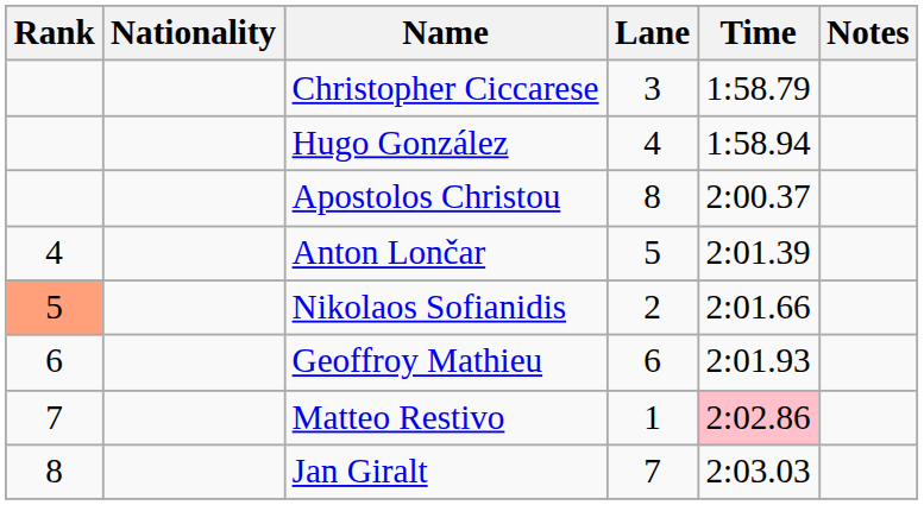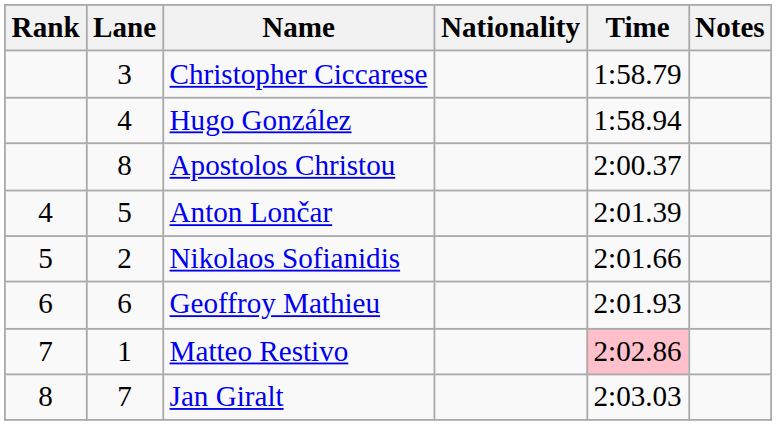 <table class="wikitable sortable" style="text-align:center">
 <tr>
 <th>Rank</th>
+<th>Lane</th>
+<th>Name</th>
 <th>Nationality</th>
-<th>Name</th>
-<th>Lane</th>
 <th>Time</th>
 <th>Notes</th>
 </tr>
 <tr>
 <td></td>
+<td>3</td>
+<td align="left"><a href='#'>Christopher Ciccarese</a></td>
 <td align="left"></td>
-<td align="left"><a href='#'>Christopher Ciccarese</a></td>
-<td>3</td>
 <td>1:58.79</td>
 <td></td>
 </tr>
 <tr>
 <td></td>
+<td>4</td>
+<td align="left"><a href='#'>Hugo González</a></td>
 <td align="left"></td>
-<td align="left"><a href='#'>Hugo González</a></td>
-<td>4</td>
 <td>1:58.94</td>
 <td></td>
 </tr>
 <tr>
 <td></td>
+<td>8</td>
+<td align="left"><a href='#'>Apostolos Christou</a></td>
 <td align="left"></td>
-<td align="left"><a href='#'>Apostolos Christou</a></td>
-<td>8</td>
 <td>2:00.37</td>
 <td></td>
 </tr>
 <tr>
 <td>4</td>
+<td>5</td>
+<td align="left"><a href='#'>Anton Lončar</a></td>
 <td align="left"></td>
-<td align="left"><a href='#'>Anton Lončar</a></td>
-<td>5</td>
 <td>2:01.39</td>
 <td></td>
 </tr>
 <tr>
-<td style="background: lightsalmon;">5</td>
+<td>5</td>
+<td>2</td>
+<td align="left"><a href='#'>Nikolaos Sofianidis</a></td>
 <td align="left"></td>
-<td align="left"><a href='#'>Nikolaos Sofianidis</a></td>
-<td>2</td>
 <td>2:01.66</td>
 <td></td>
 </tr>
 <tr>
 <td>6</td>
+<td>6</td>
+<td align="left"><a href='#'>Geoffroy Mathieu</a></td>
 <td align="left"></td>
-<td align="left"><a href='#'>Geoffroy Mathieu</a></td>
-<td>6</td>
 <td>2:01.93</td>
 <td></td>
 </tr>
 <tr>
 <td>7</td>
+<td>1</td>
+<td align="left"><a href='#'>Matteo Restivo</a></td>
 <td align="left"></td>
-<td align="left"><a href='#'>Matteo Restivo</a></td>
-<td>1</td>
 <td style="background: pink;">2:02.86</td>
 <td></td>
 </tr>
 <tr>
 <td>8</td>
+<td>7</td>
+<td align="left"><a href='#'>Jan Giralt</a></td>
 <td align="left"></td>
-<td align="left"><a href='#'>Jan Giralt</a></td>
-<td>7</td>
 <td>2:03.03</td>
 <td></td>
 </tr>
 </table>
